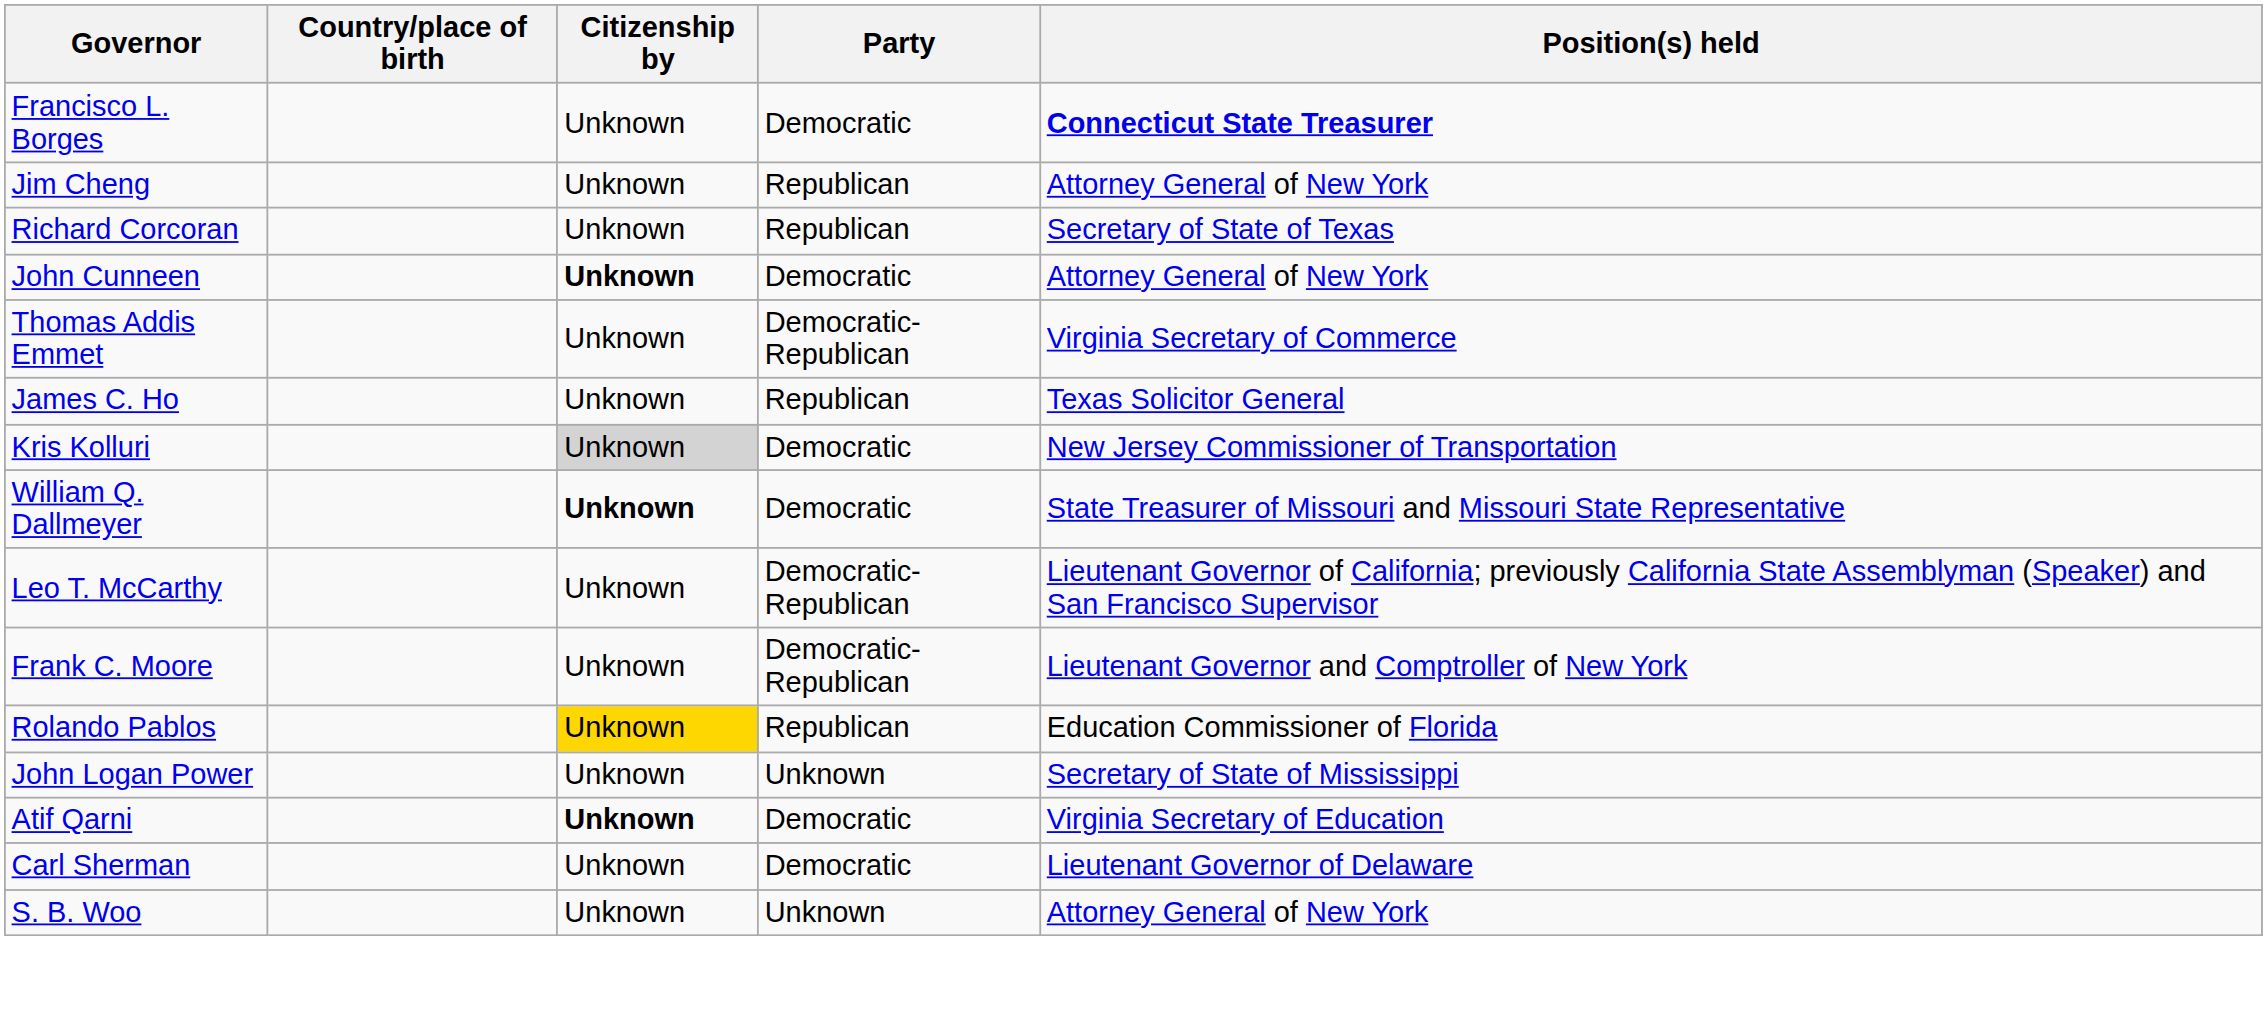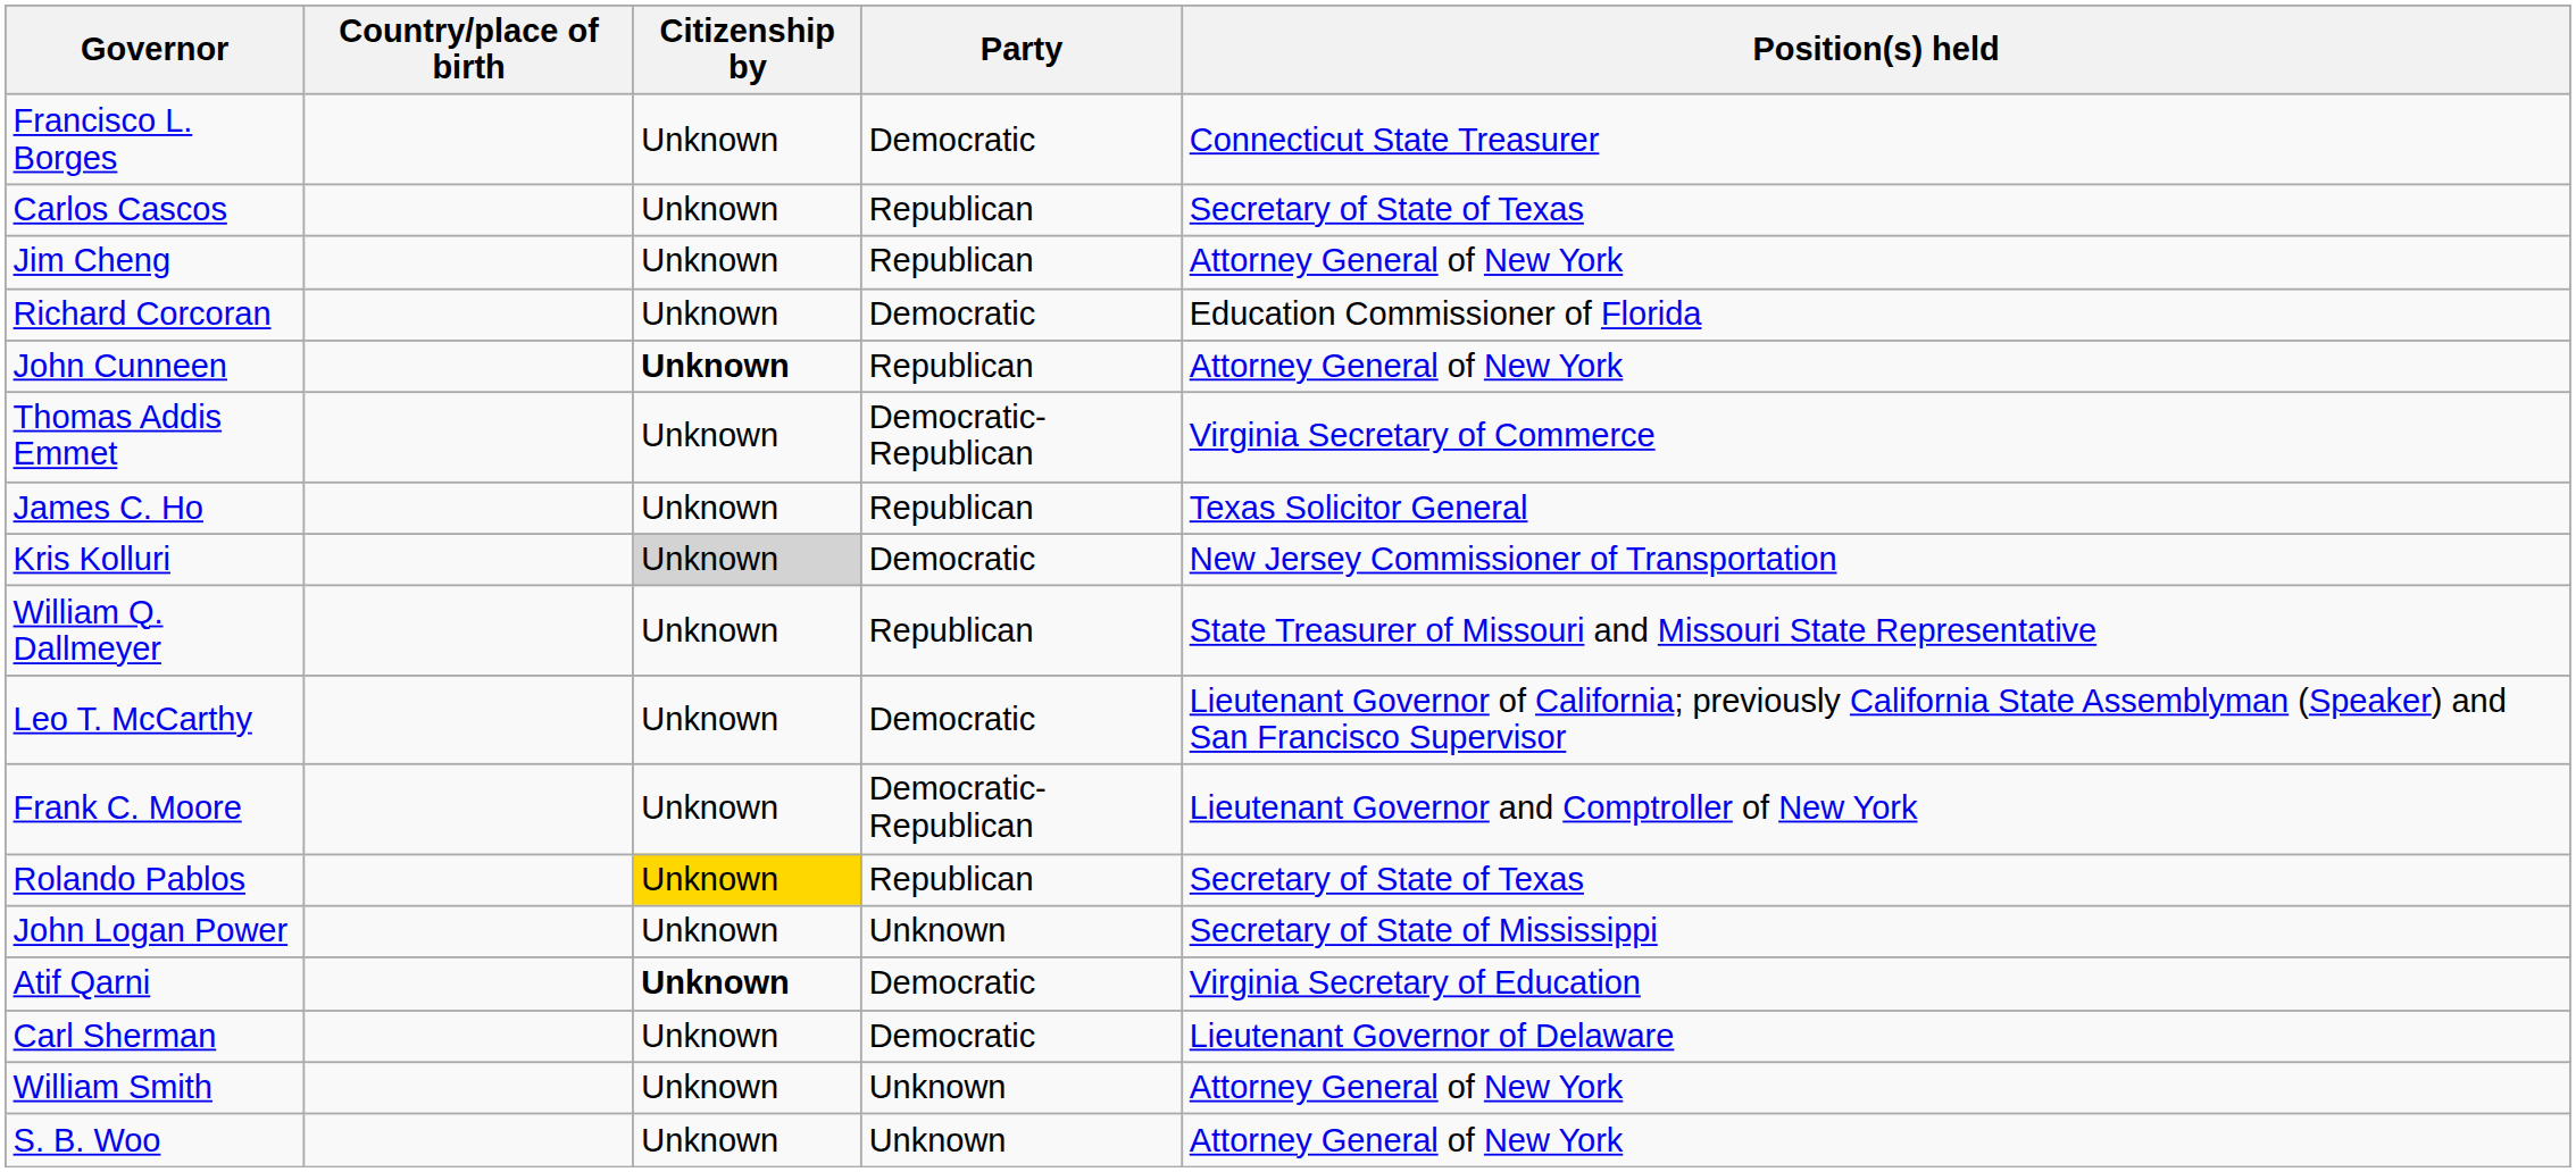 <table class="wikitable sortable">
 <tr>
 <th>Governor</th>
 <th>Country/place of birth</th>
 <th>Citizenship by</th>
 <th>Party</th>
 <th>Position(s) held</th>
 </tr>
 <tr>
 <td><a href='#'>Francisco L. Borges</a></td>
 <td></td>
 <td>Unknown</td>
 <td>Democratic</td>
-<td><strong><a href='#'>Connecticut State Treasurer</a></strong></td>
+<td><a href='#'>Connecticut State Treasurer</a></td>
+</tr>
+<tr>
+<td><a href='#'>Carlos Cascos</a></td>
+<td></td>
+<td>Unknown</td>
+<td>Republican</td>
+<td><a href='#'>Secretary of State of Texas</a></td>
 </tr>
 <tr>
 <td><a href='#'>Jim Cheng</a></td>
 <td></td>
 <td>Unknown</td>
 <td>Republican</td>
 <td><a href='#'>Attorney General</a> of <a href='#'>New York</a></td>
 </tr>
 <tr>
 <td><a href='#'>Richard Corcoran</a></td>
 <td></td>
 <td>Unknown</td>
-<td>Republican</td>
-<td><a href='#'>Secretary of State of Texas</a></td>
+<td>Democratic</td>
+<td>Education Commissioner of <a href='#'>Florida</a></td>
 </tr>
 <tr>
 <td><a href='#'>John Cunneen</a></td>
 <td></td>
 <td><strong>Unknown</strong></td>
-<td>Democratic</td>
+<td>Republican</td>
 <td><a href='#'>Attorney General</a> of <a href='#'>New York</a></td>
 </tr>
 <tr>
 <td><a href='#'>Thomas Addis Emmet</a></td>
 <td></td>
 <td>Unknown</td>
 <td>Democratic-Republican</td>
 <td><a href='#'>Virginia Secretary of Commerce</a></td>
 </tr>
 <tr>
 <td><a href='#'>James C. Ho</a></td>
 <td></td>
 <td>Unknown</td>
 <td>Republican</td>
 <td><a href='#'>Texas Solicitor General</a></td>
 </tr>
 <tr>
 <td><a href='#'>Kris Kolluri</a></td>
 <td></td>
 <td style="background: lightgrey;">Unknown</td>
 <td>Democratic</td>
 <td><a href='#'>New Jersey Commissioner of Transportation</a></td>
 </tr>
 <tr>
 <td><a href='#'>William Q. Dallmeyer</a></td>
 <td></td>
-<td><strong>Unknown</strong></td>
-<td>Democratic</td>
+<td>Unknown</td>
+<td>Republican</td>
 <td><a href='#'>State Treasurer of Missouri</a> and <a href='#'>Missouri State Representative</a></td>
 </tr>
 <tr>
 <td><a href='#'>Leo T. McCarthy</a></td>
 <td></td>
 <td>Unknown</td>
-<td>Democratic-Republican</td>
+<td>Democratic</td>
 <td><a href='#'>Lieutenant Governor</a> of <a href='#'>California</a>; previously <a href='#'>California State Assemblyman</a> (<a href='#'>Speaker</a>) and <a href='#'>San Francisco Supervisor</a></td>
 </tr>
 <tr>
 <td><a href='#'>Frank C. Moore</a></td>
 <td></td>
 <td>Unknown</td>
 <td>Democratic-Republican</td>
 <td><a href='#'>Lieutenant Governor</a> and <a href='#'>Comptroller</a> of <a href='#'>New York</a></td>
 </tr>
 <tr>
 <td><a href='#'>Rolando Pablos</a></td>
 <td></td>
 <td style="background: gold;">Unknown</td>
 <td>Republican</td>
-<td>Education Commissioner of <a href='#'>Florida</a></td>
+<td><a href='#'>Secretary of State of Texas</a></td>
 </tr>
 <tr>
 <td><a href='#'>John Logan Power</a></td>
 <td></td>
 <td>Unknown</td>
 <td>Unknown</td>
 <td><a href='#'>Secretary of State of Mississippi</a></td>
 </tr>
 <tr>
 <td><a href='#'>Atif Qarni</a></td>
 <td></td>
 <td><strong>Unknown</strong></td>
 <td>Democratic</td>
 <td><a href='#'>Virginia Secretary of Education</a></td>
 </tr>
 <tr>
 <td><a href='#'>Carl Sherman</a></td>
 <td></td>
 <td>Unknown</td>
 <td>Democratic</td>
 <td><a href='#'>Lieutenant Governor of Delaware</a></td>
 </tr>
 <tr>
+<td><a href='#'>William Smith</a></td>
+<td></td>
+<td>Unknown</td>
+<td>Unknown</td>
+<td><a href='#'>Attorney General</a> of <a href='#'>New York</a></td>
+</tr>
+<tr>
 <td><a href='#'>S. B. Woo</a></td>
 <td></td>
 <td>Unknown</td>
 <td>Unknown</td>
 <td><a href='#'>Attorney General</a> of <a href='#'>New York</a></td>
 </tr>
 </table>
